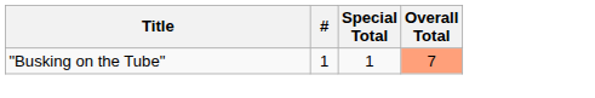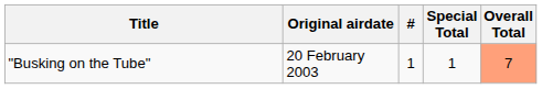 <table class="wikitable">
 <tr>
 <th width="300">Title</th>
+<th width="120">Original airdate</th>
 <th width="20">#</th>
 <th width="5">Special Total</th>
 <th width="8">Overall Total</th>
 </tr>
 <tr>
 <td>"Busking on the Tube"</td>
+<td>20 February 2003</td>
 <td align="center">1</td>
 <td align="center">1</td>
 <td align="center" style="background: lightsalmon;">7</td>
 </tr>
 </table>
